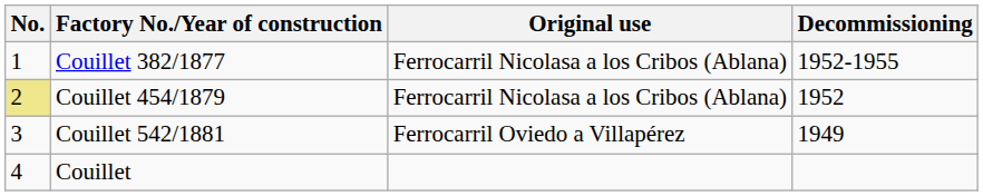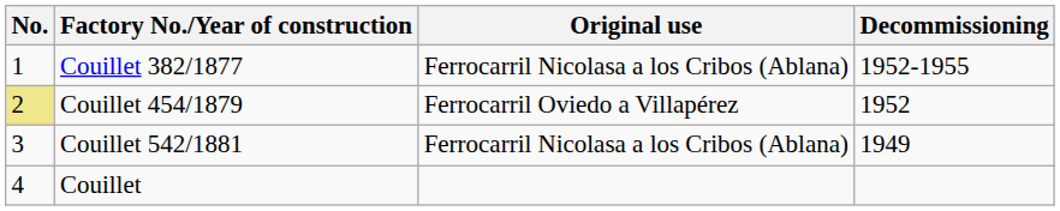 <table class="wikitable">
 <tr>
 <th>No.</th>
 <th>Factory No./Year of construction</th>
 <th>Original use</th>
 <th>Decommissioning</th>
 </tr>
 <tr>
 <td>1</td>
 <td><a href='#'>Couillet</a> 382/1877</td>
 <td>Ferrocarril Nicolasa a los Cribos (Ablana)</td>
 <td>1952-1955</td>
 </tr>
 <tr>
 <td style="background: khaki;">2</td>
 <td>Couillet 454/1879</td>
-<td>Ferrocarril Nicolasa a los Cribos (Ablana)</td>
+<td>Ferrocarril Oviedo a Villapérez</td>
 <td>1952</td>
 </tr>
 <tr>
 <td>3</td>
 <td>Couillet 542/1881</td>
-<td>Ferrocarril Oviedo a Villapérez</td>
+<td>Ferrocarril Nicolasa a los Cribos (Ablana)</td>
 <td>1949</td>
 </tr>
 <tr>
 <td>4</td>
 <td>Couillet</td>
 <td></td>
 <td></td>
 </tr>
 </table>
